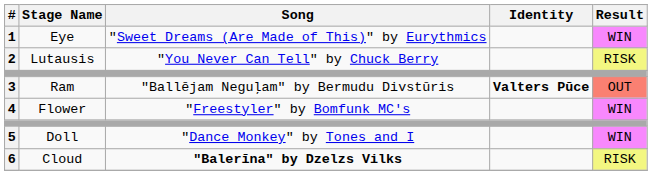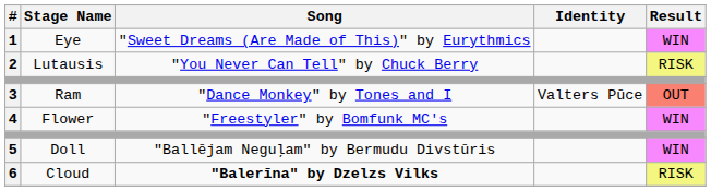 <table class="wikitable plainrowheaders" style="text-align: center;">
 <tr>
 <th>#</th>
 <th>Stage Name</th>
 <th>Song</th>
 <th>Identity</th>
 <th>Result</th>
 </tr>
 <tr>
 <th>1</th>
 <td>Eye</td>
 <td>"<a href='#'>Sweet Dreams (Are Made of This)</a>" by <a href='#'>Eurythmics</a></td>
 <td></td>
 <td bgcolor="#F888FD">WIN</td>
 </tr>
 <tr>
 <th>2</th>
 <td>Lutausis</td>
 <td>"<a href='#'>You Never Can Tell</a>" by <a href='#'>Chuck Berry</a></td>
 <td></td>
 <td bgcolor="#F3F781">RISK</td>
 </tr>
 <tr>
 <td colspan="5" style="background:darkgray"></td>
 </tr>
 <tr>
 <th>3</th>
 <td>Ram</td>
-<td>"Ballējam Neguļam" by Bermudu Divstūris</td>
-<td><strong>Valters Pūce</strong></td>
+<td>"<a href='#'>Dance Monkey</a>" by <a href='#'>Tones and I</a></td>
+<td>Valters Pūce</td>
 <td bgcolor="salmon">OUT</td>
 </tr>
 <tr>
 <th>4</th>
 <td>Flower</td>
 <td>"<a href='#'>Freestyler</a>" by <a href='#'>Bomfunk MC's</a></td>
 <td></td>
 <td bgcolor="#F888FD">WIN</td>
 </tr>
 <tr>
 <td colspan="5" style="background:darkgray"></td>
 </tr>
 <tr>
 <th>5</th>
 <td>Doll</td>
-<td>"<a href='#'>Dance Monkey</a>" by <a href='#'>Tones and I</a></td>
+<td>"Ballējam Neguļam" by Bermudu Divstūris</td>
 <td></td>
 <td bgcolor="#F888FD">WIN</td>
 </tr>
 <tr>
 <th>6</th>
 <td>Cloud</td>
 <td><strong>"Balerīna" by Dzelzs Vilks</strong></td>
 <td></td>
 <td bgcolor="#F3F781">RISK</td>
 </tr>
 <tr>
 </tr>
 </table>
